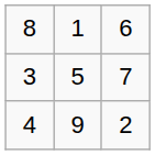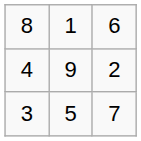 <table class="wikitable" style="text-align:center;width:6em;height:6em;" align="right">
 <tr>
 <td>8</td>
 <td>1</td>
 <td>6</td>
 </tr>
 <tr>
+<td>4</td>
+<td>9</td>
+<td>2</td>
+</tr>
+<tr>
 <td>3</td>
 <td>5</td>
 <td>7</td>
 </tr>
-<tr>
-<td>4</td>
-<td>9</td>
-<td>2</td>
-</tr>
 </table>
